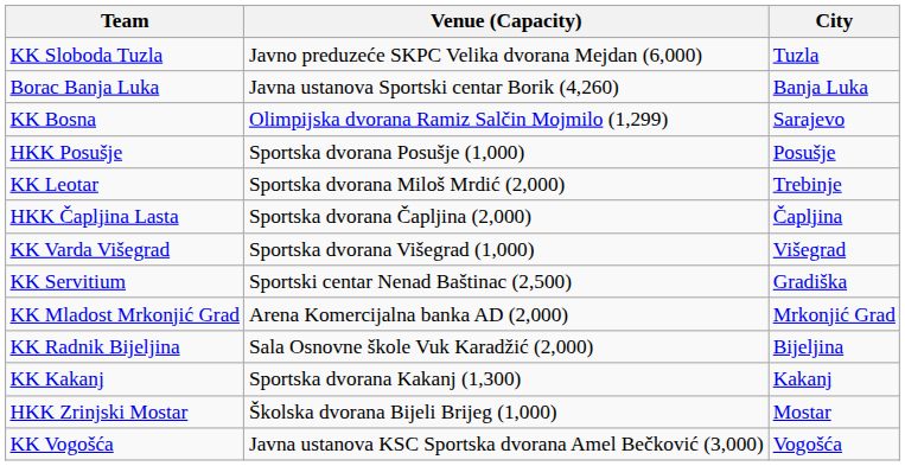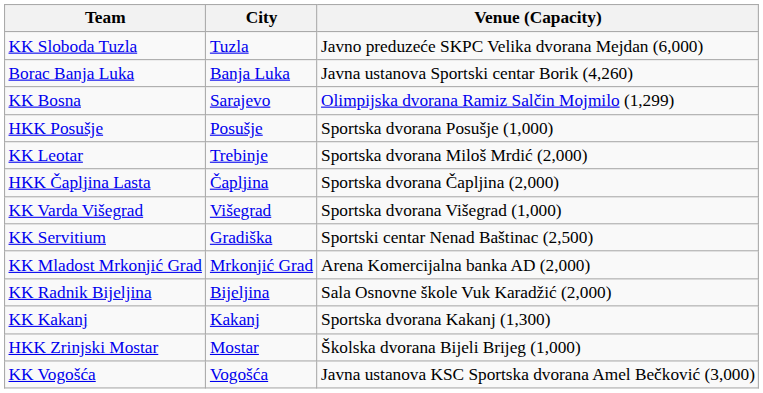 <table class="wikitable">
 <tr>
 <th>Team</th>
+<th>City</th>
 <th>Venue (Capacity)</th>
-<th>City</th>
 </tr>
 <tr>
 <td><a href='#'>KK Sloboda Tuzla</a></td>
+<td><a href='#'>Tuzla</a></td>
 <td>Javno preduzeće SKPC Velika dvorana Mejdan (6,000)</td>
-<td><a href='#'>Tuzla</a></td>
 </tr>
 <tr>
 <td><a href='#'>Borac Banja Luka</a></td>
+<td><a href='#'>Banja Luka</a></td>
 <td>Javna ustanova Sportski centar Borik (4,260)</td>
-<td><a href='#'>Banja Luka</a></td>
 </tr>
 <tr>
 <td><a href='#'>KK Bosna</a></td>
+<td><a href='#'>Sarajevo</a></td>
 <td><a href='#'>Olimpijska dvorana Ramiz Salčin Mojmilo</a> (1,299)</td>
-<td><a href='#'>Sarajevo</a></td>
 </tr>
 <tr>
 <td><a href='#'>HKK Posušje</a></td>
+<td><a href='#'>Posušje</a></td>
 <td>Sportska dvorana Posušje (1,000)</td>
-<td><a href='#'>Posušje</a></td>
 </tr>
 <tr>
 <td><a href='#'>KK Leotar</a></td>
+<td><a href='#'>Trebinje</a></td>
 <td>Sportska dvorana Miloš Mrdić (2,000)</td>
-<td><a href='#'>Trebinje</a></td>
 </tr>
 <tr>
 <td><a href='#'>HKK Čapljina Lasta</a></td>
+<td><a href='#'>Čapljina</a></td>
 <td>Sportska dvorana Čapljina (2,000)</td>
-<td><a href='#'>Čapljina</a></td>
 </tr>
 <tr>
 <td><a href='#'>KK Varda Višegrad</a></td>
+<td><a href='#'>Višegrad</a></td>
 <td>Sportska dvorana Višegrad (1,000)</td>
-<td><a href='#'>Višegrad</a></td>
 </tr>
 <tr>
 <td><a href='#'>KK Servitium</a></td>
+<td><a href='#'>Gradiška</a></td>
 <td>Sportski centar Nenad Baštinac (2,500)</td>
-<td><a href='#'>Gradiška</a></td>
 </tr>
 <tr>
 <td><a href='#'>KK Mladost Mrkonjić Grad</a></td>
+<td><a href='#'>Mrkonjić Grad</a></td>
 <td>Arena Komercijalna banka AD (2,000)</td>
-<td><a href='#'>Mrkonjić Grad</a></td>
 </tr>
 <tr>
 <td><a href='#'>KK Radnik Bijeljina</a></td>
+<td><a href='#'>Bijeljina</a></td>
 <td>Sala Osnovne škole Vuk Karadžić (2,000)</td>
-<td><a href='#'>Bijeljina</a></td>
 </tr>
 <tr>
 <td><a href='#'>KK Kakanj</a></td>
+<td><a href='#'>Kakanj</a></td>
 <td>Sportska dvorana Kakanj (1,300)</td>
-<td><a href='#'>Kakanj</a></td>
 </tr>
 <tr>
 <td><a href='#'>HKK Zrinjski Mostar</a></td>
+<td><a href='#'>Mostar</a></td>
 <td>Školska dvorana Bijeli Brijeg (1,000)</td>
-<td><a href='#'>Mostar</a></td>
 </tr>
 <tr>
 <td><a href='#'>KK Vogošća</a></td>
+<td><a href='#'>Vogošća</a></td>
 <td>Javna ustanova KSC Sportska dvorana Amel Bečković (3,000)</td>
-<td><a href='#'>Vogošća</a></td>
 </tr>
 </table>
